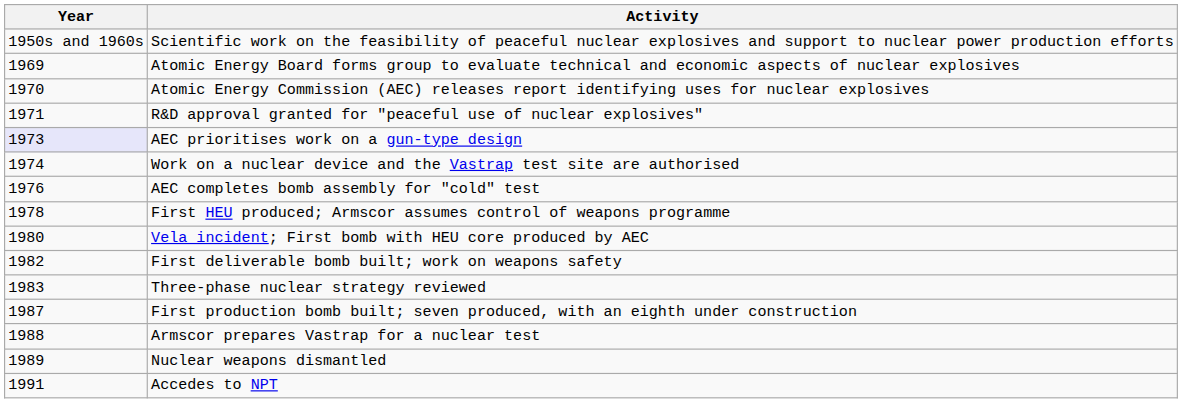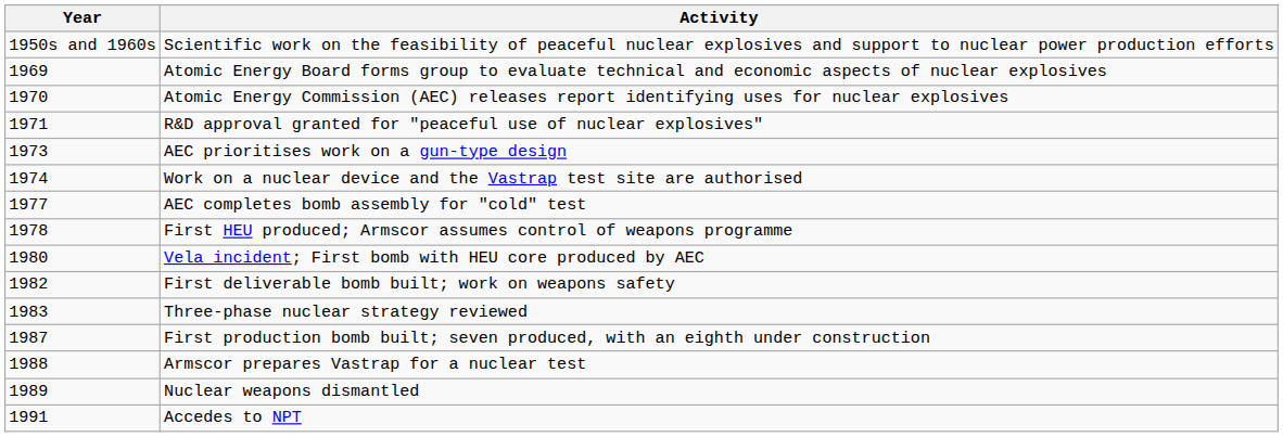 <table class="wikitable">
 <tr>
 <th>Year</th>
 <th>Activity</th>
 </tr>
 <tr>
 <td>1950s and 1960s</td>
 <td>Scientific work on the feasibility of peaceful nuclear explosives and support to nuclear power production efforts</td>
 </tr>
 <tr>
 <td>1969</td>
 <td>Atomic Energy Board forms group to evaluate technical and economic aspects of nuclear explosives</td>
 </tr>
 <tr>
 <td>1970</td>
 <td>Atomic Energy Commission (AEC) releases report identifying uses for nuclear explosives</td>
 </tr>
 <tr>
 <td>1971</td>
 <td>R&D approval granted for "peaceful use of nuclear explosives"</td>
 </tr>
 <tr>
-<td style="background: lavender;">1973</td>
+<td>1973</td>
 <td>AEC prioritises work on a <a href='#'>gun-type design</a></td>
 </tr>
 <tr>
 <td>1974</td>
 <td>Work on a nuclear device and the <a href='#'>Vastrap</a> test site are authorised</td>
 </tr>
 <tr>
-<td>1976</td>
+<td>1977</td>
 <td>AEC completes bomb assembly for "cold" test</td>
 </tr>
 <tr>
 <td>1978</td>
 <td>First <a href='#'>HEU</a> produced; Armscor assumes control of weapons programme</td>
 </tr>
 <tr>
 <td>1980</td>
 <td><a href='#'>Vela incident</a>; First bomb with HEU core produced by AEC</td>
 </tr>
 <tr>
 <td>1982</td>
 <td>First deliverable bomb built; work on weapons safety</td>
 </tr>
 <tr>
 <td>1983</td>
 <td>Three-phase nuclear strategy reviewed</td>
 </tr>
 <tr>
 <td>1987</td>
 <td>First production bomb built; seven produced, with an eighth under construction</td>
 </tr>
 <tr>
 <td>1988</td>
 <td>Armscor prepares Vastrap for a nuclear test</td>
 </tr>
 <tr>
 <td>1989</td>
 <td>Nuclear weapons dismantled</td>
 </tr>
 <tr>
 <td>1991</td>
 <td>Accedes to <a href='#'>NPT</a></td>
 </tr>
 </table>
